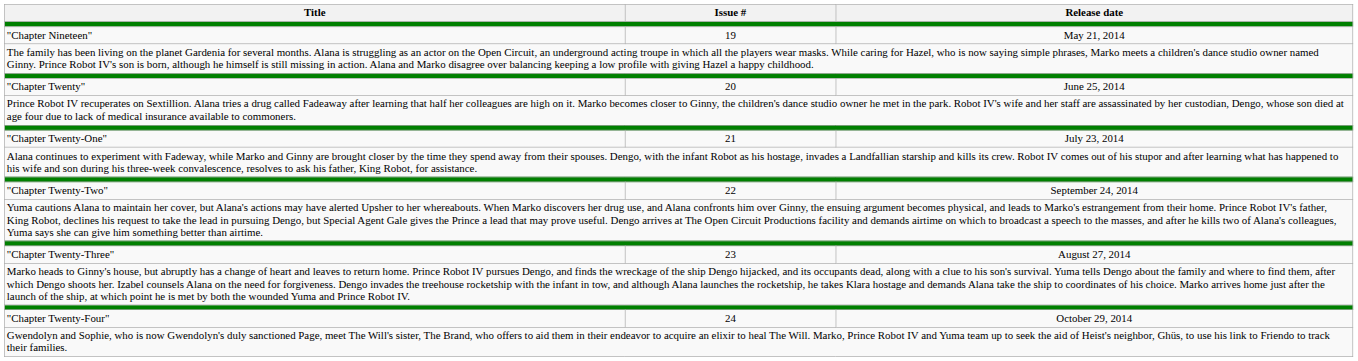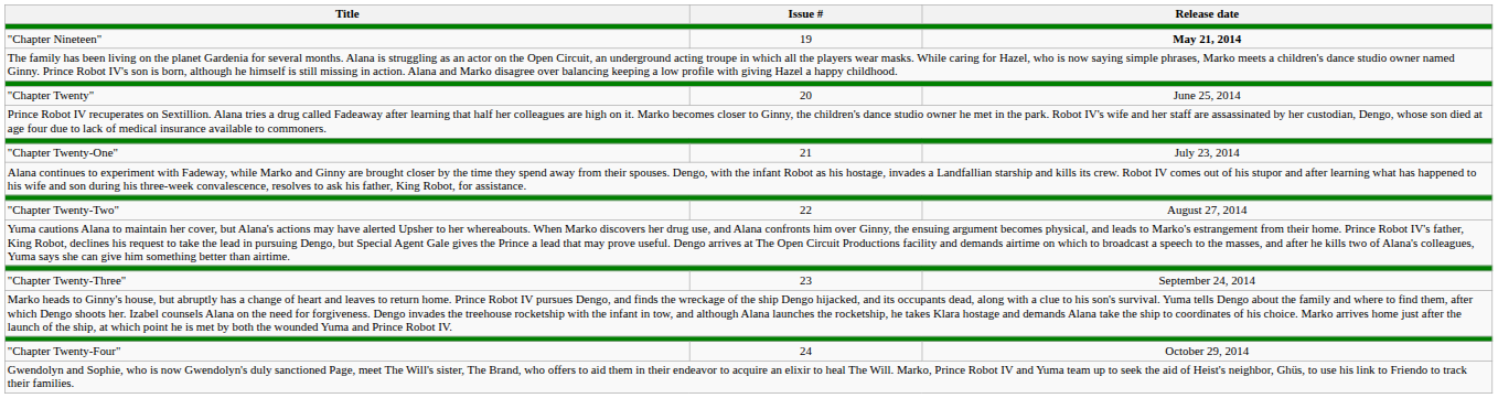 <table class="wikitable" style="width:100%;">
 <tr>
 <th>Title</th>
 <th>Issue #</th>
 <th>Release date</th>
 </tr>
 <tr>
 <td colspan="6" style="background:green"></td>
 </tr>
 <tr>
 <td>"Chapter Nineteen"</td>
 <td style="text-align:center;">19</td>
-<td style="text-align:center;">May 21, 2014</td>
+<td style="text-align:center;"><strong>May 21, 2014</strong></td>
 </tr>
 <tr>
 <td colspan="6">The family has been living on the planet Gardenia for several months. Alana is struggling as an actor on the Open Circuit, an underground acting troupe in which all the players wear masks. While caring for Hazel, who is now saying simple phrases, Marko meets a children's dance studio owner named Ginny. Prince Robot IV's son is born, although he himself is still missing in action. Alana and Marko disagree over balancing keeping a low profile with giving Hazel a happy childhood.</td>
 </tr>
 <tr>
 <td colspan="6" style="background:green"></td>
 </tr>
 <tr>
 <td>"Chapter Twenty"</td>
 <td style="text-align:center;">20</td>
 <td style="text-align:center;">June 25, 2014</td>
 </tr>
 <tr>
 <td colspan="6">Prince Robot IV recuperates on Sextillion. Alana tries a drug called Fadeaway after learning that half her colleagues are high on it. Marko becomes closer to Ginny, the children's dance studio owner he met in the park. Robot IV's wife and her staff are assassinated by her custodian, Dengo, whose son died at age four due to lack of medical insurance available to commoners.</td>
 </tr>
 <tr>
 <td colspan="6" style="background:green"></td>
 </tr>
 <tr>
 <td>"Chapter Twenty-One"</td>
 <td style="text-align:center;">21</td>
 <td style="text-align:center;">July 23, 2014</td>
 </tr>
 <tr>
 <td colspan="6">Alana continues to experiment with Fadeway, while Marko and Ginny are brought closer by the time they spend away from their spouses. Dengo, with the infant Robot as his hostage, invades a Landfallian starship and kills its crew. Robot IV comes out of his stupor and after learning what has happened to his wife and son during his three-week convalescence, resolves to ask his father, King Robot, for assistance.</td>
 </tr>
 <tr>
 <td colspan="6" style="background:green"></td>
 </tr>
 <tr>
 <td>"Chapter Twenty-Two"</td>
 <td style="text-align:center;">22</td>
-<td style="text-align:center;">September 24, 2014</td>
+<td style="text-align:center;">August 27, 2014</td>
 </tr>
 <tr>
 <td colspan="6">Yuma cautions Alana to maintain her cover, but Alana's actions may have alerted Upsher to her whereabouts. When Marko discovers her drug use, and Alana confronts him over Ginny, the ensuing argument becomes physical, and leads to Marko's estrangement from their home. Prince Robot IV's father, King Robot, declines his request to take the lead in pursuing Dengo, but Special Agent Gale gives the Prince a lead that may prove useful. Dengo arrives at The Open Circuit Productions facility and demands airtime on which to broadcast a speech to the masses, and after he kills two of Alana's colleagues, Yuma says she can give him something better than airtime.</td>
 </tr>
 <tr>
 <td colspan="6" style="background:green"></td>
 </tr>
 <tr>
 <td>"Chapter Twenty-Three"</td>
 <td style="text-align:center;">23</td>
-<td style="text-align:center;">August 27, 2014</td>
+<td style="text-align:center;">September 24, 2014</td>
 </tr>
 <tr>
 <td colspan="6">Marko heads to Ginny's house, but abruptly has a change of  heart and leaves to return home. Prince Robot IV pursues Dengo, and finds the wreckage of the ship Dengo hijacked, and its occupants dead, along with a clue to his son's survival. Yuma tells Dengo about the family and where to find them, after which Dengo shoots her. Izabel counsels Alana on the need for forgiveness. Dengo invades the treehouse rocketship with the infant in tow, and although Alana launches the rocketship, he takes Klara hostage and demands Alana take the ship to coordinates of his choice. Marko arrives home just after the launch of the ship, at which point he is met by both the wounded Yuma and Prince Robot IV.</td>
 </tr>
 <tr>
 <td colspan="6" style="background:green"></td>
 </tr>
 <tr>
 <td>"Chapter Twenty-Four"</td>
 <td style="text-align:center;">24</td>
 <td style="text-align:center;">October 29, 2014</td>
 </tr>
 <tr>
 <td colspan="6">Gwendolyn and Sophie, who is now Gwendolyn's duly sanctioned Page, meet The Will's sister, The Brand, who offers to aid them in their endeavor to acquire an elixir to heal The Will. Marko, Prince Robot IV and Yuma team up to seek the aid of Heist's neighbor, Ghüs, to use his link to Friendo to track their families.</td>
 </tr>
 </table>
